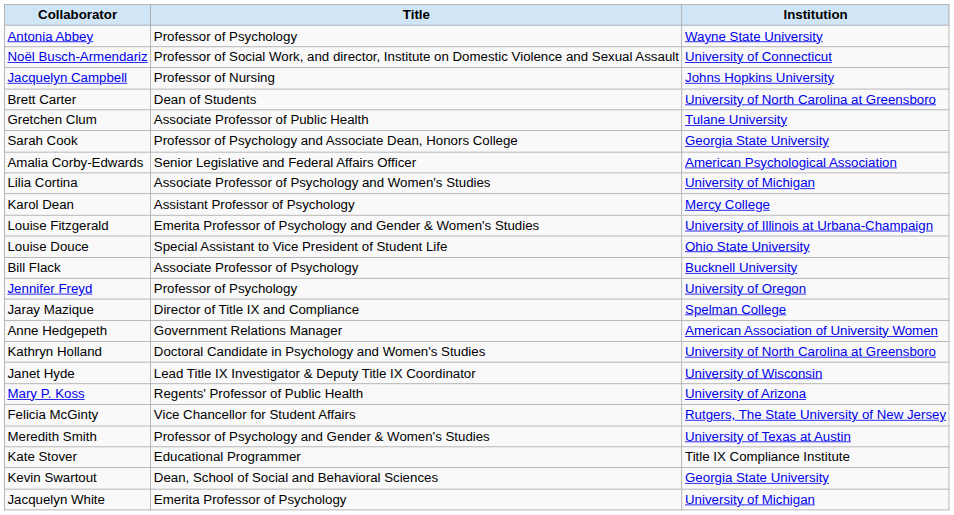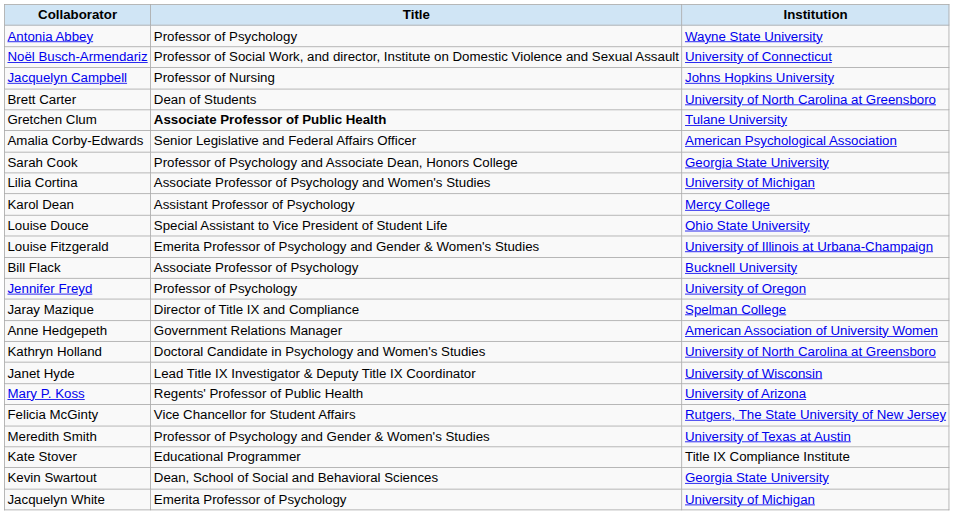 <table class="wikitable">
 <tr>
 <th style="background:#d0e5f5">Collaborator</th>
 <th style="background:#d0e5f5">Title</th>
 <th style="background:#d0e5f5">Institution</th>
 </tr>
 <tr valign="top">
 <td><a href='#'>Antonia Abbey</a></td>
 <td>Professor of Psychology</td>
 <td><a href='#'>Wayne State University</a></td>
 </tr>
 <tr>
 <td><a href='#'>Noël Busch-Armendariz</a></td>
 <td>Professor of Social Work, and director, Institute on Domestic Violence and Sexual Assault</td>
 <td><a href='#'>University of Connecticut</a></td>
 </tr>
 <tr>
 <td><a href='#'>Jacquelyn Campbell</a></td>
 <td>Professor of Nursing</td>
 <td><a href='#'>Johns Hopkins University</a></td>
 </tr>
 <tr>
 <td>Brett Carter</td>
 <td>Dean of Students</td>
 <td><a href='#'>University of North Carolina at Greensboro</a></td>
 </tr>
 <tr>
 <td>Gretchen Clum</td>
-<td>Associate Professor of Public Health</td>
+<td><strong>Associate Professor of Public Health</strong></td>
 <td><a href='#'>Tulane University</a></td>
+</tr>
+<tr>
+<td>Amalia Corby-Edwards</td>
+<td>Senior Legislative and Federal Affairs Officer</td>
+<td><a href='#'>American Psychological Association</a></td>
 </tr>
 <tr>
 <td>Sarah Cook</td>
 <td>Professor of Psychology and Associate Dean, Honors College</td>
 <td><a href='#'>Georgia State University</a></td>
-</tr>
-<tr>
-<td>Amalia Corby-Edwards</td>
-<td>Senior Legislative and Federal Affairs Officer</td>
-<td><a href='#'>American Psychological Association</a></td>
 </tr>
 <tr>
 <td>Lilia Cortina</td>
 <td>Associate Professor of Psychology and Women's Studies</td>
 <td><a href='#'>University of Michigan</a></td>
 </tr>
 <tr>
 <td>Karol Dean</td>
 <td>Assistant Professor of Psychology</td>
 <td><a href='#'>Mercy College</a></td>
 </tr>
 <tr>
+<td>Louise Douce</td>
+<td>Special Assistant to Vice President of Student Life</td>
+<td><a href='#'>Ohio State University</a></td>
+</tr>
+<tr>
 <td>Louise Fitzgerald</td>
 <td>Emerita Professor of Psychology and Gender & Women's Studies</td>
 <td><a href='#'>University of Illinois at Urbana-Champaign</a></td>
-</tr>
-<tr>
-<td>Louise Douce</td>
-<td>Special Assistant to Vice President of Student Life</td>
-<td><a href='#'>Ohio State University</a></td>
 </tr>
 <tr>
 <td>Bill Flack</td>
 <td>Associate Professor of Psychology</td>
 <td><a href='#'>Bucknell University</a></td>
 </tr>
 <tr>
 <td><a href='#'>Jennifer Freyd</a></td>
 <td>Professor of Psychology</td>
 <td><a href='#'>University of Oregon</a></td>
 </tr>
 <tr>
 <td>Jaray Mazique</td>
 <td>Director of Title IX and Compliance</td>
 <td><a href='#'>Spelman College</a></td>
 </tr>
 <tr>
 <td>Anne Hedgepeth</td>
 <td>Government Relations Manager</td>
 <td><a href='#'>American Association of University Women</a></td>
 </tr>
 <tr>
 <td>Kathryn Holland</td>
 <td>Doctoral Candidate in Psychology and Women's Studies</td>
 <td><a href='#'>University of North Carolina at Greensboro</a></td>
 </tr>
 <tr>
 <td>Janet Hyde</td>
 <td>Lead Title IX Investigator & Deputy Title IX Coordinator</td>
 <td><a href='#'>University of Wisconsin</a></td>
 </tr>
 <tr>
 <td><a href='#'>Mary P. Koss</a></td>
 <td>Regents' Professor of Public Health</td>
 <td><a href='#'>University of Arizona</a></td>
 </tr>
 <tr>
 <td>Felicia McGinty</td>
 <td>Vice Chancellor for Student Affairs</td>
 <td><a href='#'>Rutgers, The State University of New Jersey</a></td>
 </tr>
 <tr>
 <td>Meredith Smith</td>
 <td>Professor of Psychology and Gender & Women's Studies</td>
 <td><a href='#'>University of Texas at Austin</a></td>
 </tr>
 <tr>
 <td>Kate Stover</td>
 <td>Educational Programmer</td>
 <td>Title IX Compliance Institute</td>
 </tr>
 <tr>
 <td>Kevin Swartout</td>
 <td>Dean, School of Social and Behavioral Sciences</td>
 <td><a href='#'>Georgia State University</a></td>
 </tr>
 <tr>
 <td>Jacquelyn White</td>
 <td>Emerita Professor of Psychology</td>
 <td><a href='#'>University of Michigan</a></td>
 </tr>
 </table>
